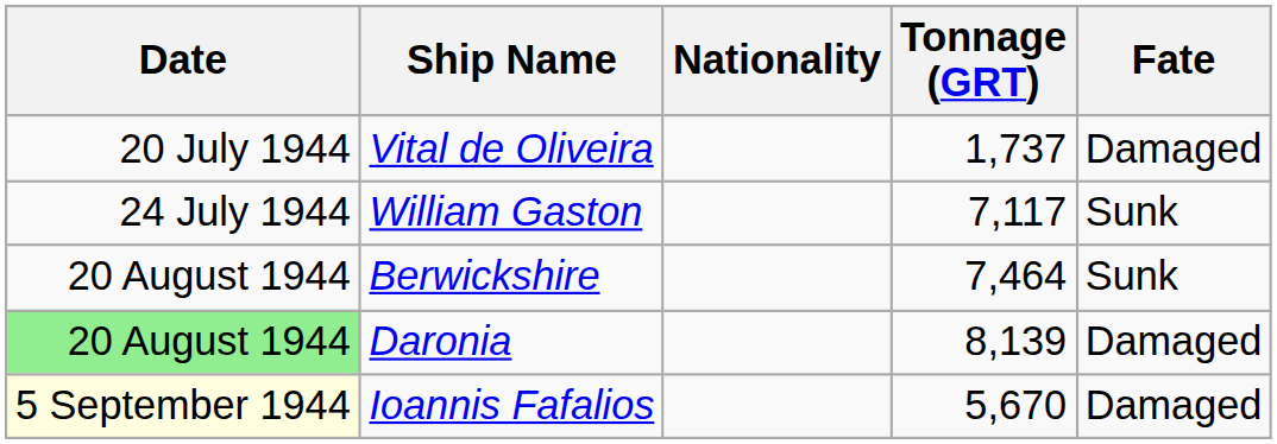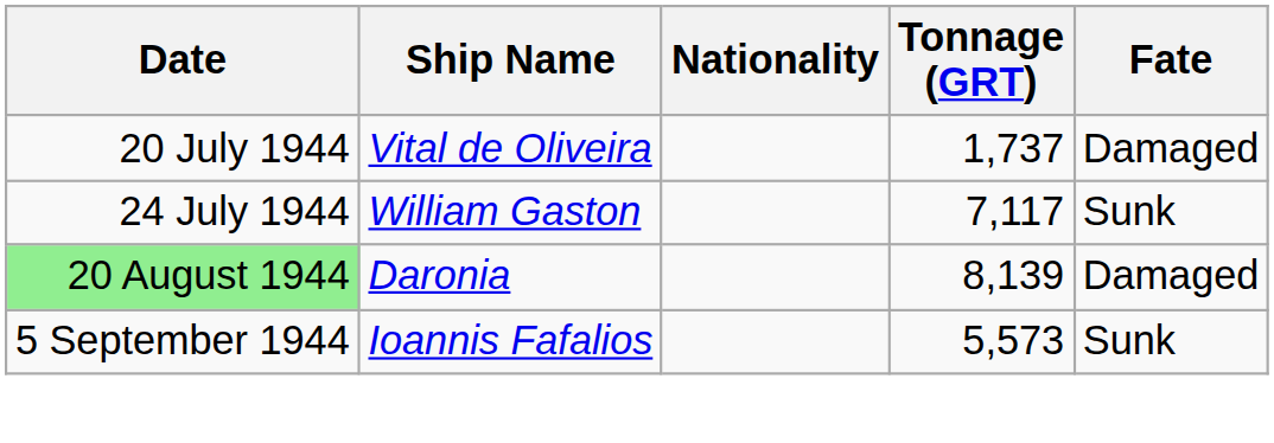 <table class="wikitable sortable">
 <tr>
 <th>Date</th>
 <th>Ship Name</th>
 <th>Nationality</th>
 <th>Tonnage <br>(<a href='#'>GRT</a>)</th>
 <th>Fate</th>
 </tr>
 <tr>
 <td align="right">20 July 1944</td>
 <td align="left"><a href='#'><em>Vital de Oliveira</em></a></td>
 <td align="left"></td>
 <td align="right">1,737</td>
 <td align="left">Damaged</td>
 </tr>
 <tr>
 <td align="right">24 July 1944</td>
 <td align="left"><a href='#'><em>William Gaston</em></a></td>
 <td align="left"></td>
 <td align="right">7,117</td>
 <td align="left">Sunk</td>
 </tr>
 <tr>
-<td align="right">20 August 1944</td>
-<td align="left"><a href='#'><em>Berwickshire</em></a></td>
-<td align="left"></td>
-<td align="right">7,464</td>
-<td align="left">Sunk</td>
-</tr>
-<tr>
 <td align="right" style="background: lightgreen;">20 August 1944</td>
 <td align="left"><a href='#'><em>Daronia</em></a></td>
 <td align="left"></td>
 <td align="right">8,139</td>
 <td align="left">Damaged</td>
 </tr>
 <tr>
-<td align="right" style="background: lightyellow;">5 September 1944</td>
+<td align="right">5 September 1944</td>
 <td align="left"><a href='#'><em>Ioannis Fafalios</em></a></td>
 <td align="left"></td>
-<td align="right">5,670</td>
-<td align="left">Damaged</td>
+<td align="right">5,573</td>
+<td align="left">Sunk</td>
 </tr>
 </table>
